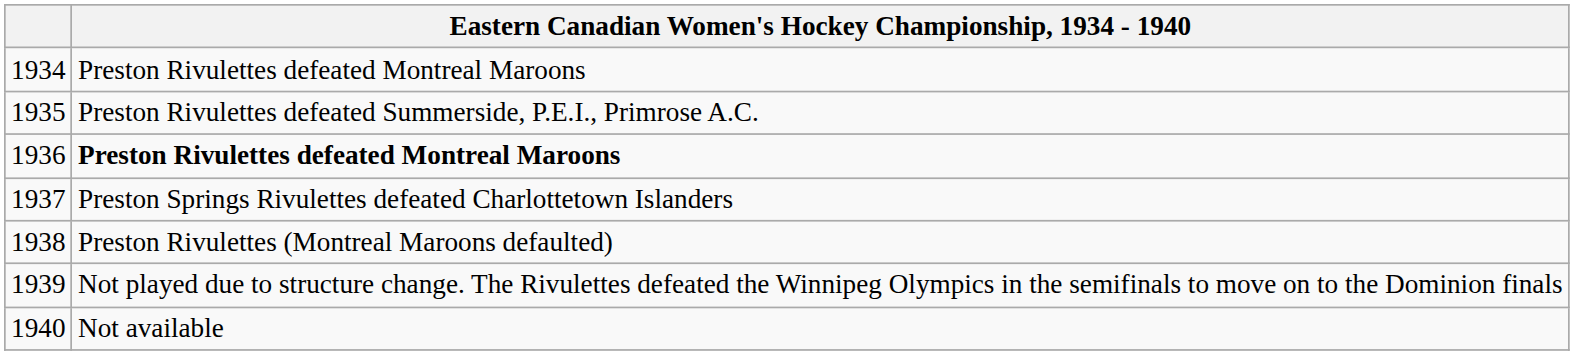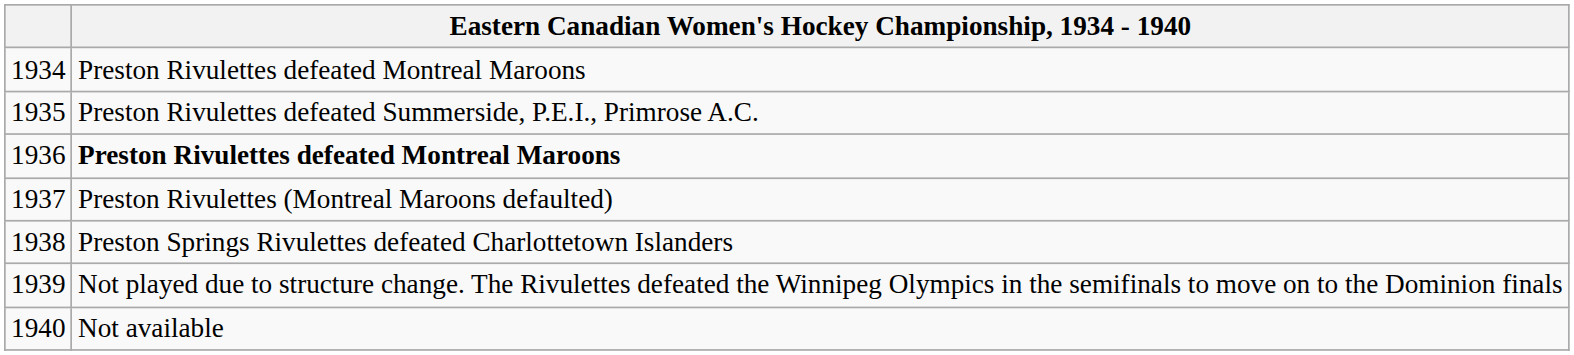 <table class="wikitable">
 <tr>
 <th></th>
 <th>Eastern Canadian Women's Hockey Championship, 1934 - 1940</th>
 </tr>
 <tr>
 <td>1934</td>
 <td>Preston Rivulettes defeated Montreal Maroons</td>
 </tr>
 <tr>
 <td>1935</td>
 <td>Preston Rivulettes defeated Summerside, P.E.I., Primrose A.C.</td>
 </tr>
 <tr>
 <td>1936</td>
 <td><strong>Preston Rivulettes defeated Montreal Maroons</strong></td>
 </tr>
 <tr>
 <td>1937</td>
-<td>Preston Springs Rivulettes defeated Charlottetown Islanders</td>
+<td>Preston Rivulettes (Montreal Maroons defaulted)</td>
 </tr>
 <tr>
 <td>1938</td>
-<td>Preston Rivulettes (Montreal Maroons defaulted)</td>
+<td>Preston Springs Rivulettes defeated Charlottetown Islanders</td>
 </tr>
 <tr>
 <td>1939</td>
 <td>Not played due to structure change. The Rivulettes defeated the Winnipeg Olympics in the semifinals to move on to the Dominion finals</td>
 </tr>
 <tr>
 <td>1940</td>
 <td>Not available</td>
 </tr>
 </table>
